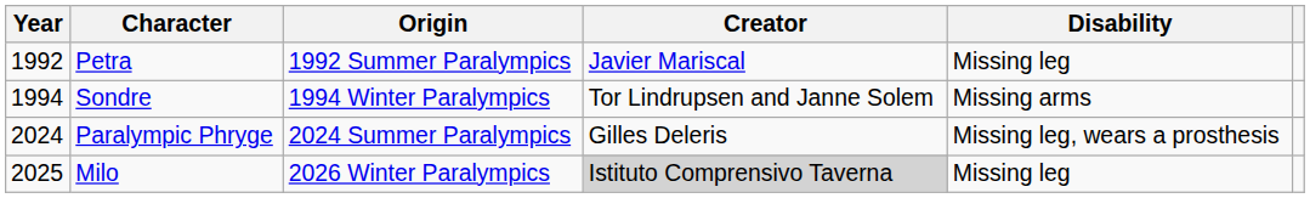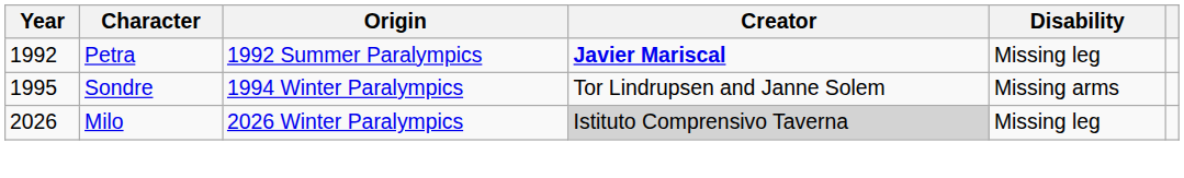 <table class="wikitable sortable" width="70%">
 <tr>
 <th>Year</th>
 <th>Character</th>
 <th>Origin</th>
 <th>Creator</th>
 <th>Disability</th>
 <th></th>
 </tr>
 <tr>
 <td>1992</td>
 <td><a href='#'>Petra</a></td>
 <td><a href='#'>1992 Summer Paralympics</a></td>
-<td><a href='#'>Javier Mariscal</a></td>
+<td><strong><a href='#'>Javier Mariscal</a></strong></td>
 <td>Missing leg</td>
 <td></td>
 </tr>
 <tr>
-<td>1994</td>
+<td>1995</td>
 <td><a href='#'>Sondre</a></td>
 <td><a href='#'>1994 Winter Paralympics</a></td>
 <td>Tor Lindrupsen and Janne Solem</td>
 <td>Missing arms</td>
 <td></td>
 </tr>
 <tr>
-<td>2024</td>
-<td><a href='#'>Paralympic Phryge</a></td>
-<td><a href='#'>2024 Summer Paralympics</a></td>
-<td>Gilles Deleris</td>
-<td>Missing leg, wears a prosthesis</td>
-<td></td>
-</tr>
-<tr>
-<td>2025</td>
+<td>2026</td>
 <td><a href='#'>Milo</a></td>
 <td><a href='#'>2026 Winter Paralympics</a></td>
 <td style="background: lightgrey;">Istituto Comprensivo Taverna</td>
 <td>Missing leg</td>
 <td></td>
 </tr>
 </table>
